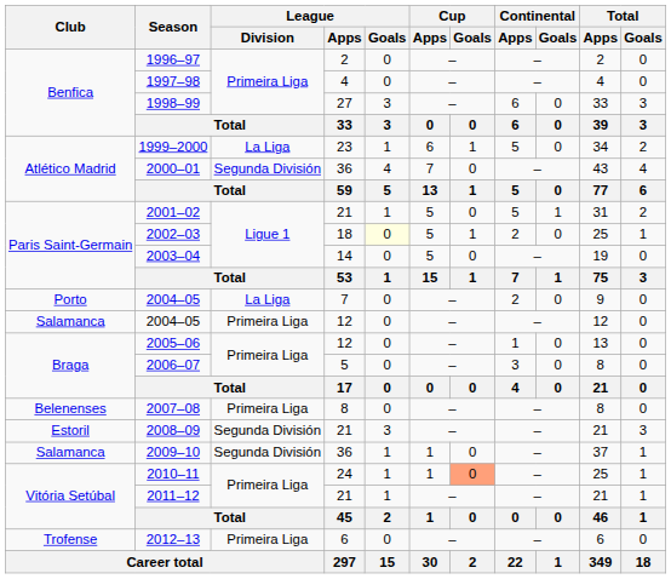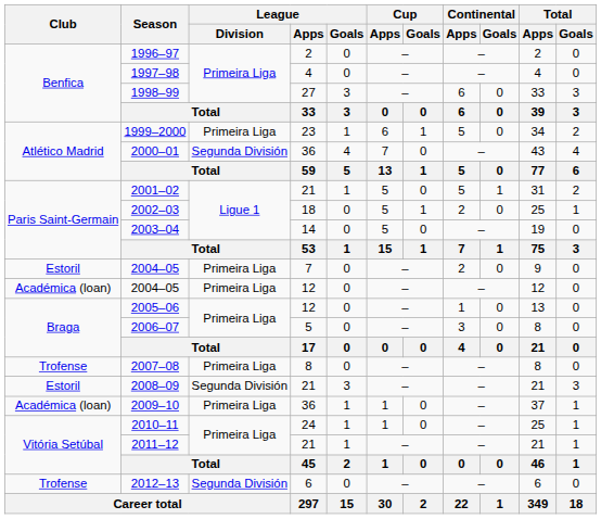 <table class="wikitable" style="text-align:center">
 <tr>
 <th rowspan="2">Club</th>
 <th rowspan="2">Season</th>
 <th colspan="3">League</th>
 <th colspan="2">Cup</th>
 <th colspan="2">Continental</th>
 <th colspan="2">Total</th>
 </tr>
 <tr>
 <th>Division</th>
 <th>Apps</th>
 <th>Goals</th>
 <th>Apps</th>
 <th>Goals</th>
 <th>Apps</th>
 <th>Goals</th>
 <th>Apps</th>
 <th>Goals</th>
 </tr>
 <tr>
 <td rowspan="4"><a href='#'>Benfica</a></td>
 <td><a href='#'>1996–97</a></td>
 <td rowspan="3"><a href='#'>Primeira Liga</a></td>
 <td>2</td>
 <td>0</td>
 <td colspan="2">–</td>
 <td colspan="2">–</td>
 <td>2</td>
 <td>0</td>
 </tr>
 <tr>
 <td><a href='#'>1997–98</a></td>
 <td>4</td>
 <td>0</td>
 <td colspan="2">–</td>
 <td colspan="2">–</td>
 <td>4</td>
 <td>0</td>
 </tr>
 <tr>
 <td><a href='#'>1998–99</a></td>
 <td>27</td>
 <td>3</td>
 <td colspan="2">–</td>
 <td>6</td>
 <td>0</td>
 <td>33</td>
 <td>3</td>
 </tr>
 <tr>
 <th colspan="2">Total</th>
 <th>33</th>
 <th>3</th>
 <th>0</th>
 <th>0</th>
 <th>6</th>
 <th>0</th>
 <th>39</th>
 <th>3</th>
 </tr>
 <tr>
 <td rowspan="3"><a href='#'>Atlético Madrid</a></td>
 <td><a href='#'>1999–2000</a></td>
-<td><a href='#'>La Liga</a></td>
+<td>Primeira Liga</td>
 <td>23</td>
 <td>1</td>
 <td>6</td>
 <td>1</td>
 <td>5</td>
 <td>0</td>
 <td>34</td>
 <td>2</td>
 </tr>
 <tr>
 <td><a href='#'>2000–01</a></td>
 <td><a href='#'>Segunda División</a></td>
 <td>36</td>
 <td>4</td>
 <td>7</td>
 <td>0</td>
 <td colspan="2">–</td>
 <td>43</td>
 <td>4</td>
 </tr>
 <tr>
 <th colspan="2">Total</th>
 <th>59</th>
 <th>5</th>
 <th>13</th>
 <th>1</th>
 <th>5</th>
 <th>0</th>
 <th>77</th>
 <th>6</th>
 </tr>
 <tr>
 <td rowspan="4"><a href='#'>Paris Saint-Germain</a></td>
 <td><a href='#'>2001–02</a></td>
 <td rowspan="3"><a href='#'>Ligue 1</a></td>
 <td>21</td>
 <td>1</td>
 <td>5</td>
 <td>0</td>
 <td>5</td>
 <td>1</td>
 <td>31</td>
 <td>2</td>
 </tr>
 <tr>
 <td><a href='#'>2002–03</a></td>
 <td>18</td>
-<td style="background: lightyellow;">0</td>
+<td>0</td>
 <td>5</td>
 <td>1</td>
 <td>2</td>
 <td>0</td>
 <td>25</td>
 <td>1</td>
 </tr>
 <tr>
 <td><a href='#'>2003–04</a></td>
 <td>14</td>
 <td>0</td>
 <td>5</td>
 <td>0</td>
 <td colspan="2">–</td>
 <td>19</td>
 <td>0</td>
 </tr>
 <tr>
 <th colspan="2">Total</th>
 <th>53</th>
 <th>1</th>
 <th>15</th>
 <th>1</th>
 <th>7</th>
 <th>1</th>
 <th>75</th>
 <th>3</th>
 </tr>
 <tr>
-<td><a href='#'>Porto</a></td>
+<td><a href='#'>Estoril</a></td>
 <td><a href='#'>2004–05</a></td>
-<td><a href='#'>La Liga</a></td>
+<td>Primeira Liga</td>
 <td>7</td>
 <td>0</td>
 <td colspan="2">–</td>
 <td>2</td>
 <td>0</td>
 <td>9</td>
 <td>0</td>
 </tr>
 <tr>
-<td><a href='#'>Salamanca</a></td>
+<td><a href='#'>Académica</a> (loan)</td>
 <td>2004–05</td>
 <td>Primeira Liga</td>
 <td>12</td>
 <td>0</td>
 <td colspan="2">–</td>
 <td colspan="2">–</td>
 <td>12</td>
 <td>0</td>
 </tr>
 <tr>
 <td rowspan="3"><a href='#'>Braga</a></td>
 <td><a href='#'>2005–06</a></td>
 <td rowspan="2">Primeira Liga</td>
 <td>12</td>
 <td>0</td>
 <td colspan="2">–</td>
 <td>1</td>
 <td>0</td>
 <td>13</td>
 <td>0</td>
 </tr>
 <tr>
 <td><a href='#'>2006–07</a></td>
 <td>5</td>
 <td>0</td>
 <td colspan="2">–</td>
 <td>3</td>
 <td>0</td>
 <td>8</td>
 <td>0</td>
 </tr>
 <tr>
 <th colspan="2">Total</th>
 <th>17</th>
 <th>0</th>
 <th>0</th>
 <th>0</th>
 <th>4</th>
 <th>0</th>
 <th>21</th>
 <th>0</th>
 </tr>
 <tr>
-<td><a href='#'>Belenenses</a></td>
+<td><a href='#'>Trofense</a></td>
 <td><a href='#'>2007–08</a></td>
 <td>Primeira Liga</td>
 <td>8</td>
 <td>0</td>
 <td colspan="2">–</td>
 <td colspan="2">–</td>
 <td>8</td>
 <td>0</td>
 </tr>
 <tr>
 <td><a href='#'>Estoril</a></td>
 <td><a href='#'>2008–09</a></td>
 <td>Segunda División</td>
 <td>21</td>
 <td>3</td>
 <td colspan="2">–</td>
 <td colspan="2">–</td>
 <td>21</td>
 <td>3</td>
 </tr>
 <tr>
-<td><a href='#'>Salamanca</a></td>
+<td><a href='#'>Académica</a> (loan)</td>
 <td><a href='#'>2009–10</a></td>
-<td>Segunda División</td>
+<td>Primeira Liga</td>
 <td>36</td>
 <td>1</td>
 <td>1</td>
 <td>0</td>
 <td colspan="2">–</td>
 <td>37</td>
 <td>1</td>
 </tr>
 <tr>
 <td rowspan="3"><a href='#'>Vitória Setúbal</a></td>
 <td><a href='#'>2010–11</a></td>
 <td rowspan="2">Primeira Liga</td>
 <td>24</td>
 <td>1</td>
 <td>1</td>
-<td style="background: lightsalmon;">0</td>
+<td>0</td>
 <td colspan="2">–</td>
 <td>25</td>
 <td>1</td>
 </tr>
 <tr>
 <td><a href='#'>2011–12</a></td>
 <td>21</td>
 <td>1</td>
 <td colspan="2">–</td>
 <td colspan="2">–</td>
 <td>21</td>
 <td>1</td>
 </tr>
 <tr>
 <th colspan="2">Total</th>
 <th>45</th>
 <th>2</th>
 <th>1</th>
 <th>0</th>
 <th>0</th>
 <th>0</th>
 <th>46</th>
 <th>1</th>
 </tr>
 <tr>
 <td><a href='#'>Trofense</a></td>
 <td><a href='#'>2012–13</a></td>
-<td>Primeira Liga</td>
+<td><a href='#'>Segunda División</a></td>
 <td>6</td>
 <td>0</td>
 <td colspan="2">–</td>
 <td colspan="2">–</td>
 <td>6</td>
 <td>0</td>
 </tr>
 <tr>
 <th colspan="3">Career total</th>
 <th>297</th>
 <th>15</th>
 <th>30</th>
 <th>2</th>
 <th>22</th>
 <th>1</th>
 <th>349</th>
 <th>18</th>
 </tr>
 </table>
